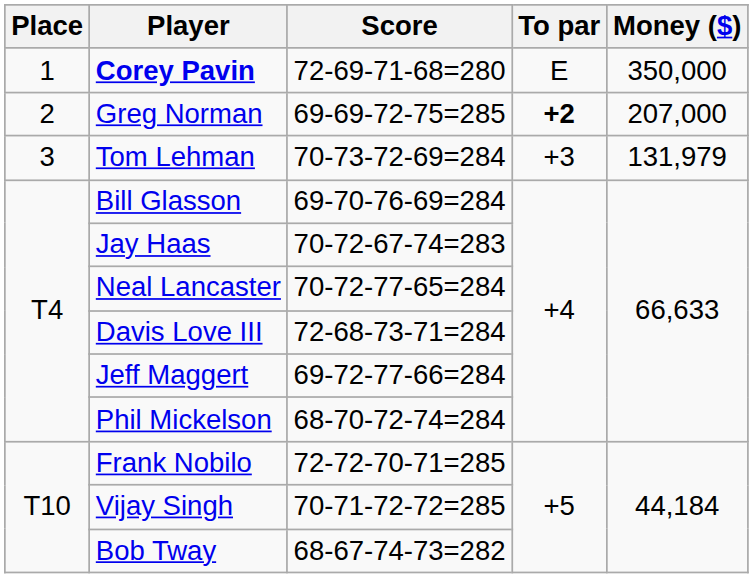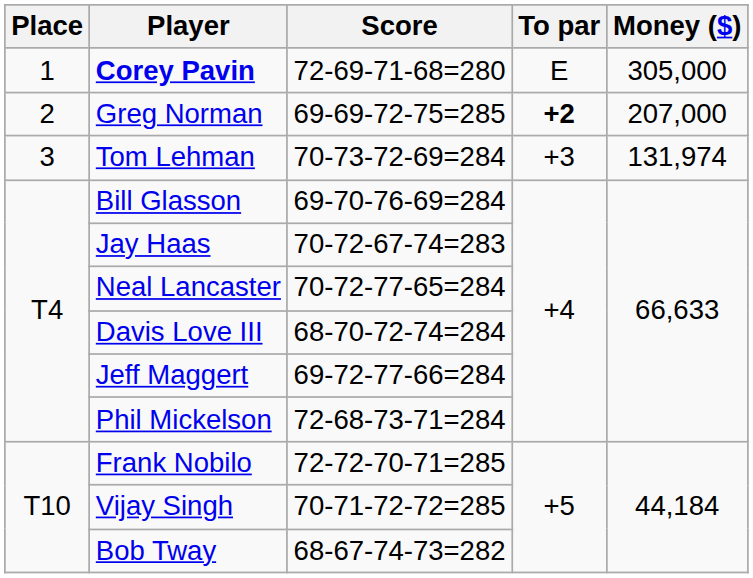 <table class=wikitable>
 <tr>
 <th>Place</th>
 <th>Player</th>
 <th>Score</th>
 <th>To par</th>
 <th>Money (<a href='#'>$</a>)</th>
 </tr>
 <tr>
 <td align=center>1</td>
 <td> <strong><a href='#'>Corey Pavin</a></strong></td>
 <td>72-69-71-68=280</td>
 <td align=center>E</td>
-<td align=center>350,000</td>
+<td align=center>305,000</td>
 </tr>
 <tr>
 <td align=center>2</td>
 <td> <a href='#'>Greg Norman</a></td>
 <td>69-69-72-75=285</td>
 <td align=center><strong>+2</strong></td>
 <td align=center>207,000</td>
 </tr>
 <tr>
 <td align=center>3</td>
 <td> <a href='#'>Tom Lehman</a></td>
 <td>70-73-72-69=284</td>
 <td align=center>+3</td>
-<td align=center>131,979</td>
+<td align=center>131,974</td>
 </tr>
 <tr>
 <td rowspan=6 align=center>T4</td>
 <td> <a href='#'>Bill Glasson</a></td>
 <td>69-70-76-69=284</td>
 <td rowspan=6 align=center>+4</td>
 <td rowspan=6 align=center>66,633</td>
 </tr>
 <tr>
 <td> <a href='#'>Jay Haas</a></td>
 <td>70-72-67-74=283</td>
 </tr>
 <tr>
 <td> <a href='#'>Neal Lancaster</a></td>
 <td>70-72-77-65=284</td>
 </tr>
 <tr>
 <td> <a href='#'>Davis Love III</a></td>
-<td>72-68-73-71=284</td>
+<td>68-70-72-74=284</td>
 </tr>
 <tr>
 <td> <a href='#'>Jeff Maggert</a></td>
 <td>69-72-77-66=284</td>
 </tr>
 <tr>
 <td> <a href='#'>Phil Mickelson</a></td>
-<td>68-70-72-74=284</td>
+<td>72-68-73-71=284</td>
 </tr>
 <tr>
 <td rowspan=3 align=center>T10</td>
 <td> <a href='#'>Frank Nobilo</a></td>
 <td>72-72-70-71=285</td>
 <td rowspan=3 align=center>+5</td>
 <td rowspan=3 align=center>44,184</td>
 </tr>
 <tr>
 <td> <a href='#'>Vijay Singh</a></td>
 <td>70-71-72-72=285</td>
 </tr>
 <tr>
 <td> <a href='#'>Bob Tway</a></td>
 <td>68-67-74-73=282</td>
 </tr>
 </table>
